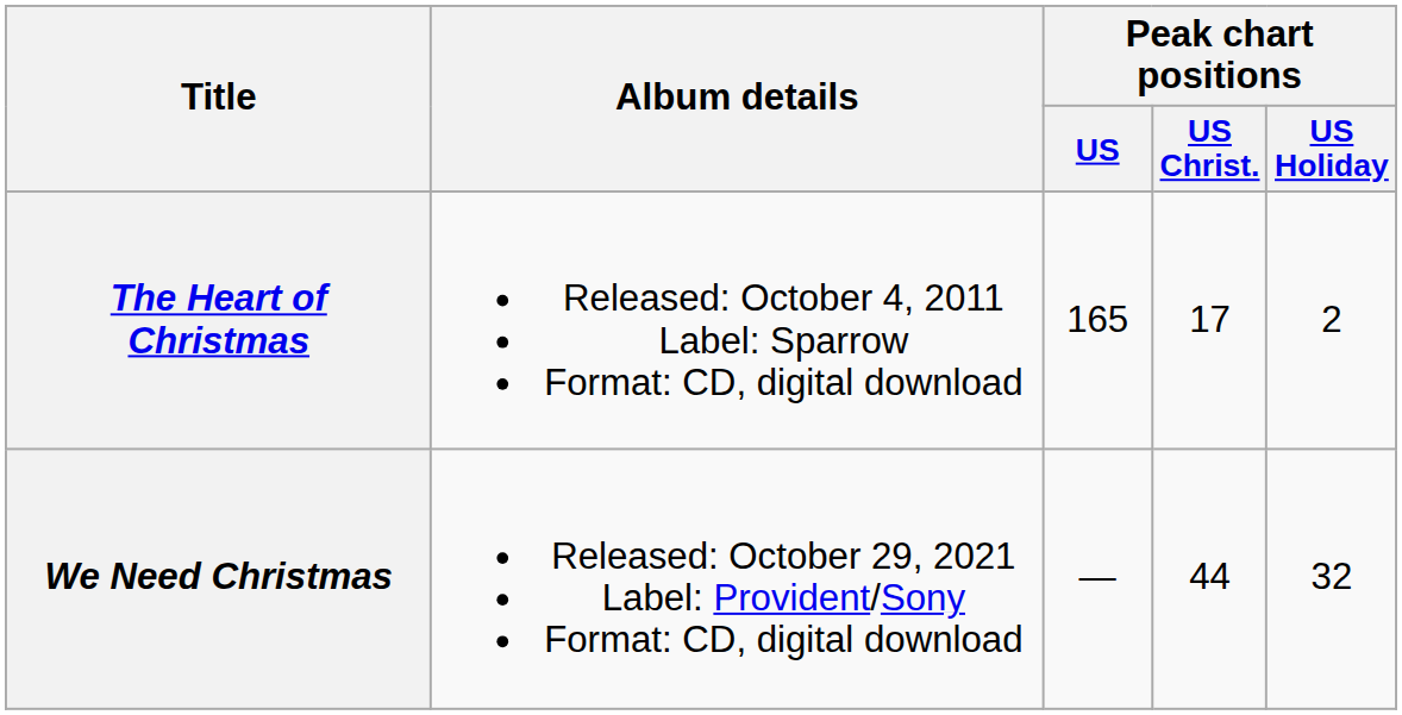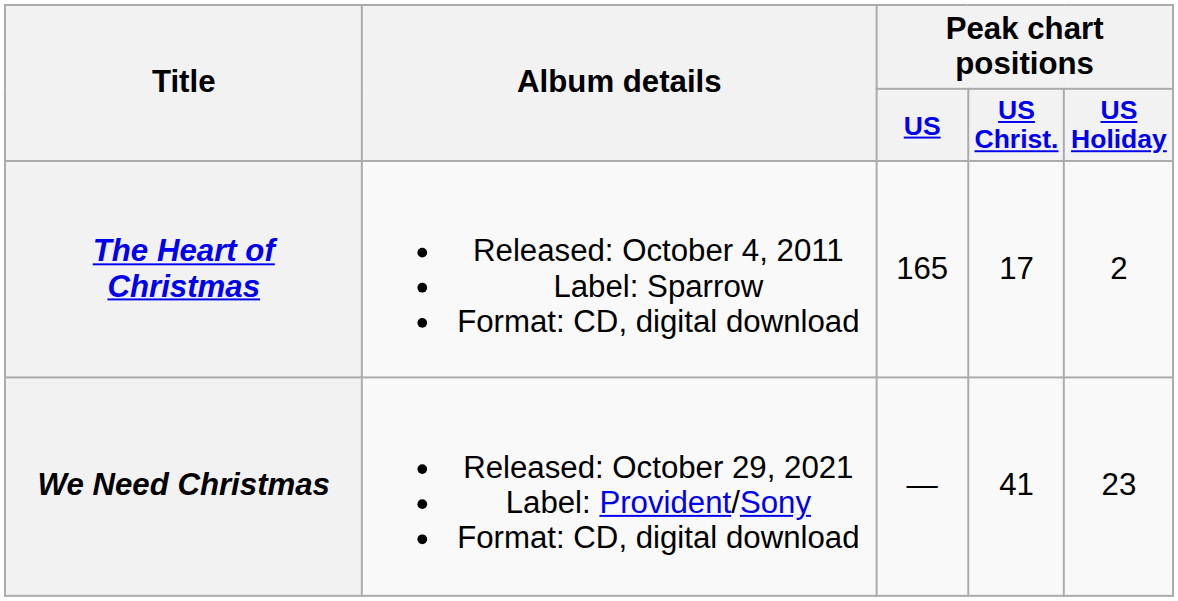 <table class="wikitable plainrowheaders" style="text-align:center;">
 <tr>
 <th scope="col" rowspan="2" style="width:11em;">Title</th>
 <th scope="col" rowspan="2" style="width:16em;">Album details</th>
 <th scope="col" colspan="3">Peak chart positions</th>
 </tr>
 <tr>
 <th style="width:3em; font-size:85%"><a href='#'>US</a><br></th>
 <th style="width:3em; font-size:85%"><a href='#'>US<br>Christ.</a><br></th>
 <th style="width:3em; font-size:85%"><a href='#'>US<br>Holiday</a><br></th>
 </tr>
 <tr>
 <th scope="row"><em><a href='#'>The Heart of Christmas</a></em></th>
 <td><br><ul><li>Released: October 4, 2011</li><li>Label: Sparrow</li><li>Format: CD, digital download</li></ul></td>
 <td>165</td>
 <td>17</td>
 <td>2</td>
 </tr>
 <tr>
 <th scope="row"><em>We Need Christmas</em></th>
 <td><br><ul><li>Released: October 29, 2021</li><li>Label: <a href='#'>Provident</a>/<a href='#'>Sony</a></li><li>Format: CD, digital download</li></ul></td>
 <td>—</td>
-<td>44</td>
-<td>32</td>
+<td>41</td>
+<td>23</td>
 </tr>
 </table>
